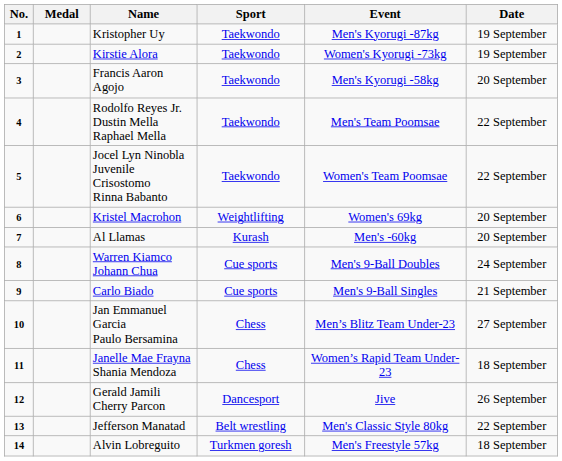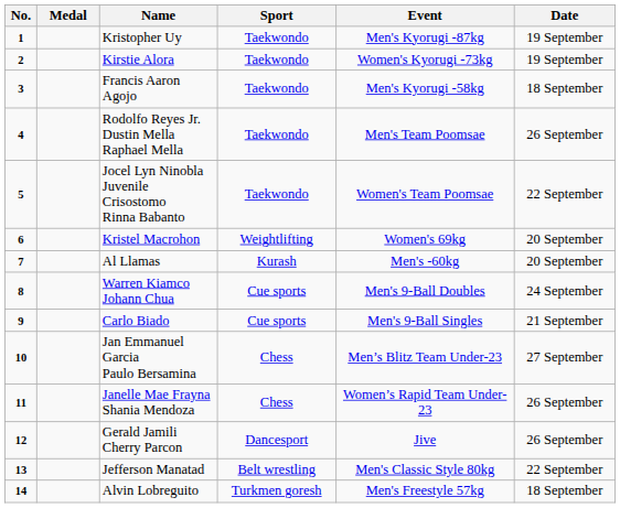 <table class="wikitable" style="font-size:100%; text-align:center;">
 <tr>
 <th width="30">No.</th>
 <th width="65">Medal</th>
 <th width="130">Name</th>
 <th width="130">Sport</th>
 <th width="200">Event</th>
 <th width="110">Date</th>
 </tr>
 <tr>
 <td><small><strong>1</strong></small></td>
 <td></td>
 <td align=left>Kristopher Uy</td>
 <td> <a href='#'>Taekwondo</a></td>
 <td><a href='#'>Men's Kyorugi -87kg</a></td>
 <td>19 September</td>
 </tr>
 <tr>
 <td><small><strong>2</strong></small></td>
 <td></td>
 <td align=left><a href='#'>Kirstie Alora</a></td>
 <td> <a href='#'>Taekwondo</a></td>
 <td><a href='#'>Women's Kyorugi -73kg</a></td>
 <td>19 September</td>
 </tr>
 <tr>
 <td><small><strong>3</strong></small></td>
 <td></td>
 <td align=left>Francis Aaron Agojo</td>
 <td> <a href='#'>Taekwondo</a></td>
 <td><a href='#'>Men's Kyorugi -58kg</a></td>
-<td>20 September</td>
+<td>18 September</td>
 </tr>
 <tr>
 <td><small><strong>4</strong></small></td>
 <td></td>
 <td align=left>Rodolfo Reyes Jr.<br>Dustin Mella<br>Raphael Mella</td>
 <td> <a href='#'>Taekwondo</a></td>
 <td><a href='#'>Men's Team Poomsae</a></td>
-<td>22 September</td>
+<td>26 September</td>
 </tr>
 <tr>
 <td><small><strong>5</strong></small></td>
 <td></td>
 <td align=left>Jocel Lyn Ninobla<br>Juvenile Crisostomo<br>Rinna Babanto</td>
 <td> <a href='#'>Taekwondo</a></td>
 <td><a href='#'>Women's Team Poomsae</a></td>
 <td>22 September</td>
 </tr>
 <tr>
 <td><small><strong>6</strong></small></td>
 <td></td>
 <td align=left><a href='#'>Kristel Macrohon</a></td>
 <td> <a href='#'>Weightlifting</a></td>
 <td><a href='#'>Women's 69kg</a></td>
 <td>20 September</td>
 </tr>
 <tr>
 <td><small><strong>7</strong></small></td>
 <td></td>
 <td align=left>Al Llamas</td>
 <td> <a href='#'>Kurash</a></td>
 <td><a href='#'>Men's -60kg</a></td>
 <td>20 September</td>
 </tr>
 <tr>
 <td><small><strong>8</strong></small></td>
 <td></td>
 <td align=left><a href='#'>Warren Kiamco</a><br><a href='#'>Johann Chua</a></td>
 <td> <a href='#'>Cue sports</a></td>
 <td><a href='#'>Men's 9-Ball Doubles</a></td>
 <td>24 September</td>
 </tr>
 <tr>
 <td><small><strong>9</strong></small></td>
 <td></td>
 <td align=left><a href='#'>Carlo Biado</a></td>
 <td> <a href='#'>Cue sports</a></td>
 <td><a href='#'>Men's 9-Ball Singles</a></td>
 <td>21 September</td>
 </tr>
 <tr>
 <td><small><strong>10</strong></small></td>
 <td></td>
 <td align=left>Jan Emmanuel Garcia<br>Paulo Bersamina</td>
 <td> <a href='#'>Chess</a></td>
 <td><a href='#'>Men’s Blitz Team Under-23</a></td>
 <td>27 September</td>
 </tr>
 <tr>
 <td><small><strong>11</strong></small></td>
 <td></td>
 <td align=left><a href='#'>Janelle Mae Frayna</a><br>Shania Mendoza</td>
 <td> <a href='#'>Chess</a></td>
 <td><a href='#'>Women’s Rapid Team Under-23</a></td>
-<td>18 September</td>
+<td>26 September</td>
 </tr>
 <tr>
 <td><small><strong>12</strong></small></td>
 <td></td>
 <td align=left>Gerald Jamili<br>Cherry Parcon</td>
 <td> <a href='#'>Dancesport</a></td>
 <td><a href='#'>Jive</a></td>
 <td>26 September</td>
 </tr>
 <tr>
 <td><small><strong>13</strong></small></td>
 <td></td>
 <td align=left>Jefferson Manatad</td>
 <td> <a href='#'>Belt wrestling</a></td>
 <td><a href='#'>Men's Classic Style 80kg</a></td>
 <td>22 September</td>
 </tr>
 <tr>
 <td><small><strong>14</strong></small></td>
 <td></td>
 <td align=left>Alvin Lobreguito</td>
 <td> <a href='#'>Turkmen goresh</a></td>
 <td><a href='#'>Men's Freestyle 57kg</a></td>
 <td>18 September</td>
 </tr>
 </table>
